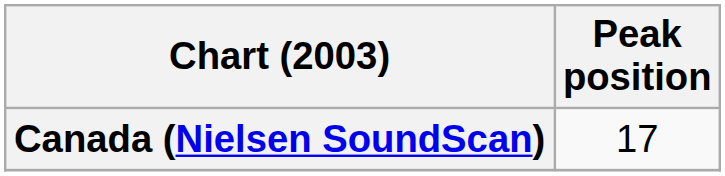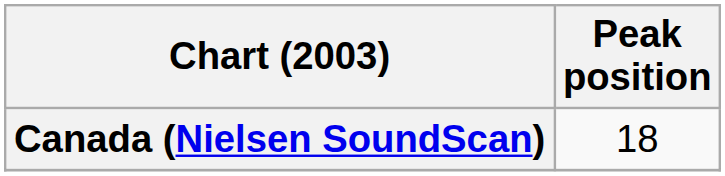 <table class="wikitable sortable plainrowheaders" style="text-align:center">
 <tr>
 <th>Chart (2003)</th>
 <th>Peak<br>position</th>
 </tr>
 <tr>
 <th scope="row">Canada (<a href='#'>Nielsen SoundScan</a>)</th>
-<td>17</td>
+<td>18</td>
 </tr>
 <tr>
 </tr>
 <tr>
 </tr>
 </table>
